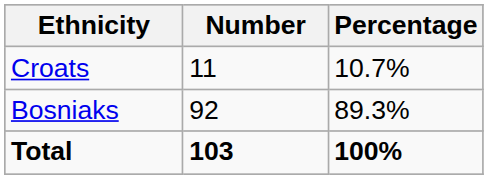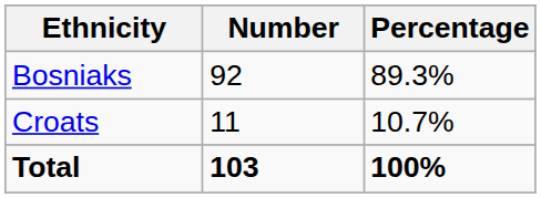 <table class="wikitable">
 <tr>
 <th width="100px">Ethnicity</th>
 <th width="80px">Number</th>
 <th width="80px">Percentage</th>
 </tr>
 <tr>
+<td><a href='#'>Bosniaks</a></td>
+<td>92</td>
+<td>89.3%</td>
+</tr>
+<tr>
 <td><a href='#'>Croats</a></td>
 <td>11</td>
 <td>10.7%</td>
-</tr>
-<tr>
-<td><a href='#'>Bosniaks</a></td>
-<td>92</td>
-<td>89.3%</td>
 </tr>
 <tr>
 <td><strong>Total</strong></td>
 <td><strong>103</strong></td>
 <td><strong>100%</strong></td>
 </tr>
 </table>
